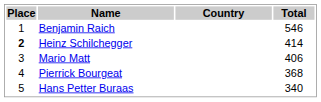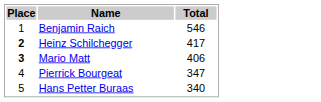 <table border="0" style="border: 1px solid #999; background-color:#FFFFFF; text-align:left; font-size:86%; line-height:15px;">
 <tr align="center" bgcolor="#CCCCCC">
 <th width=35>Place</th>
 <th width=170>Name</th>
-<th width=120>Country</th>
 <th width=50>Total</th>
 </tr>
 <tr>
 <td align=center>1</td>
 <td><a href='#'>Benjamin Raich</a></td>
-<td></td>
 <td align=center>546</td>
 </tr>
 <tr>
 <td align=center><strong>2</strong></td>
 <td><a href='#'>Heinz Schilchegger</a></td>
-<td></td>
-<td align=center>414</td>
+<td align=center>417</td>
 </tr>
 <tr>
-<td align=center>3</td>
+<td align=center><strong>3</strong></td>
 <td><a href='#'>Mario Matt</a></td>
-<td></td>
 <td align=center>406</td>
 </tr>
 <tr>
 <td align=center>4</td>
 <td><a href='#'>Pierrick Bourgeat</a></td>
-<td></td>
-<td align=center>368</td>
+<td align=center>347</td>
 </tr>
 <tr>
 <td align=center>5</td>
 <td><a href='#'>Hans Petter Buraas</a></td>
-<td></td>
 <td align=center>340</td>
 </tr>
 </table>
